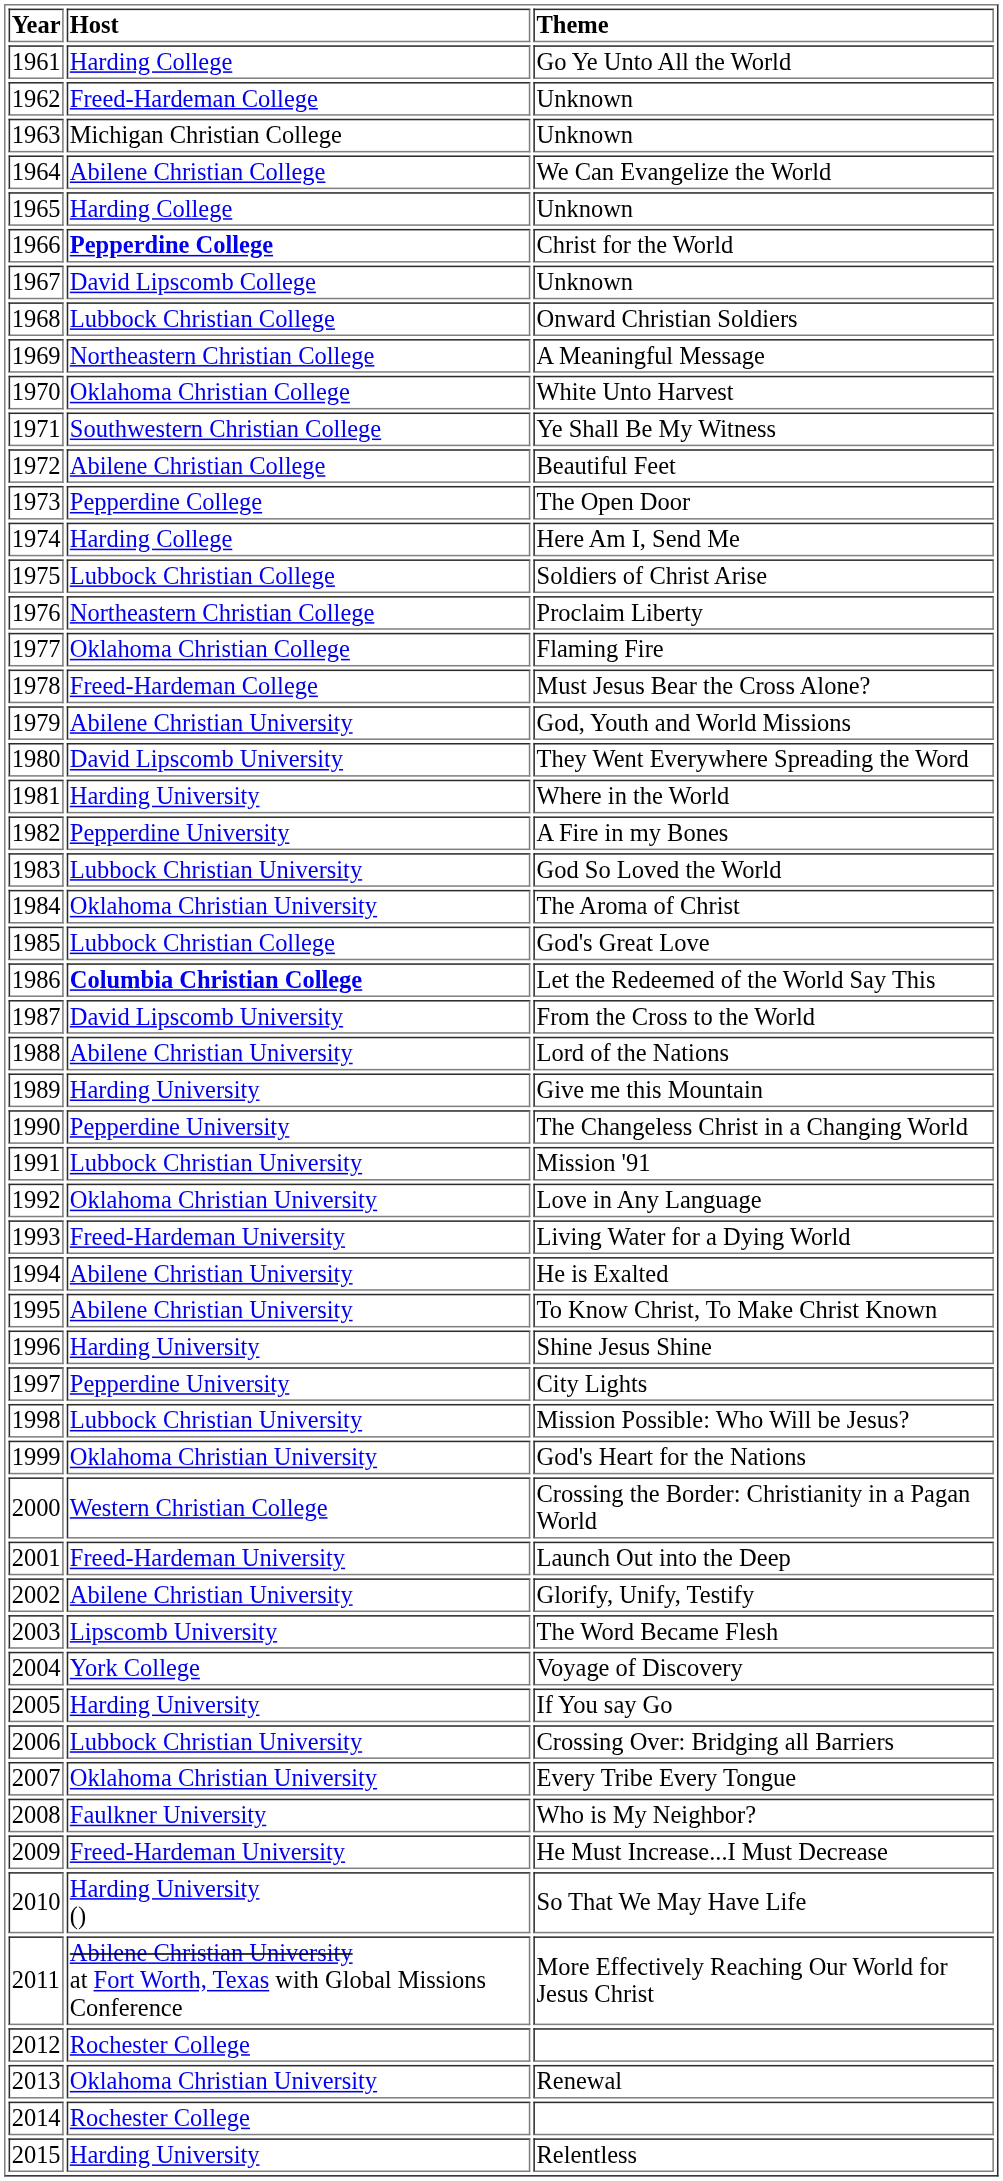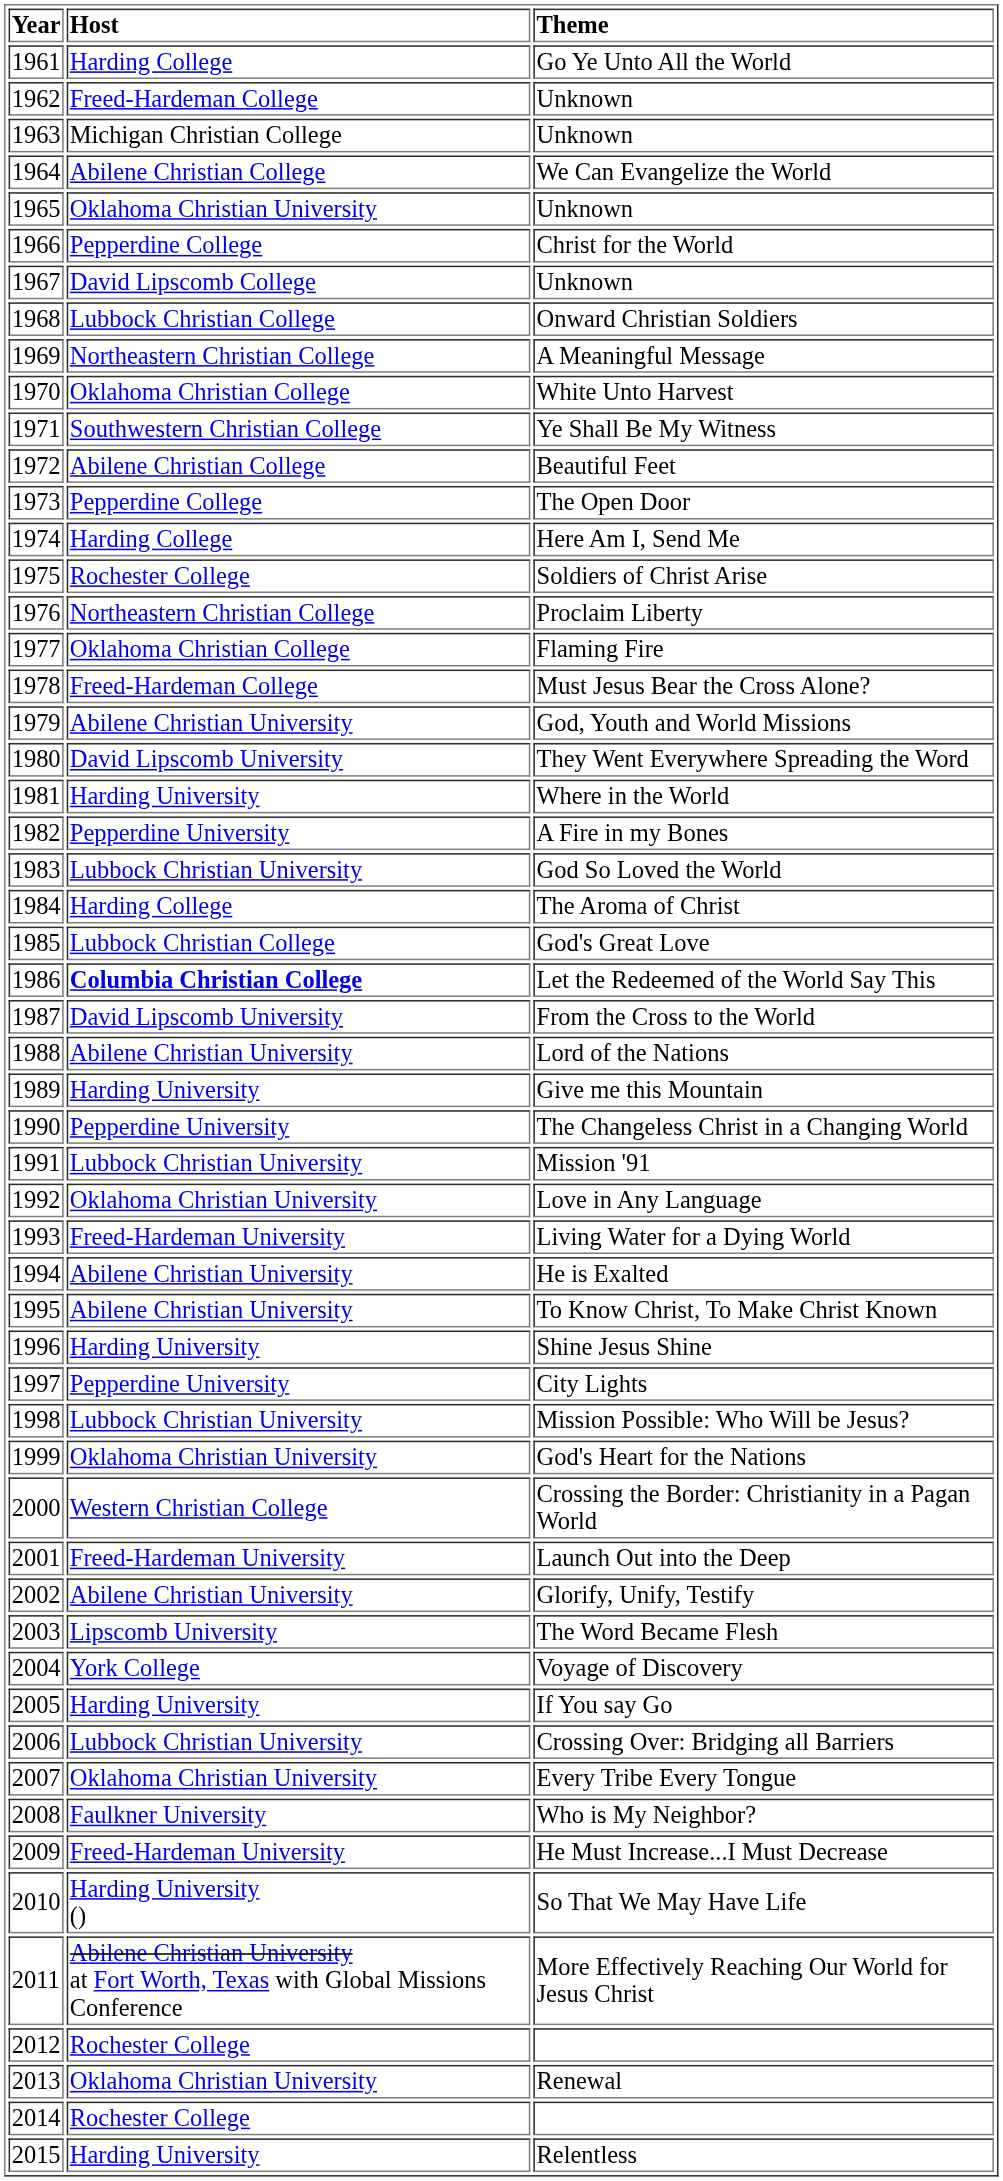 <table style="width:650px;" border="1">
 <tr>
 <td><strong>Year</strong></td>
 <td><strong>Host</strong></td>
 <td><strong>Theme</strong></td>
 </tr>
 <tr>
 <td>1961</td>
 <td><a href='#'>Harding College</a></td>
 <td>Go Ye Unto All the World</td>
 </tr>
 <tr>
 <td>1962</td>
 <td><a href='#'>Freed-Hardeman College</a></td>
 <td>Unknown</td>
 </tr>
 <tr>
 <td>1963</td>
 <td>Michigan Christian College</td>
 <td>Unknown</td>
 </tr>
 <tr>
 <td>1964</td>
 <td><a href='#'>Abilene Christian College</a></td>
 <td>We Can Evangelize the World</td>
 </tr>
 <tr>
 <td>1965</td>
-<td><a href='#'>Harding College</a></td>
+<td><a href='#'>Oklahoma Christian University</a></td>
 <td>Unknown</td>
 </tr>
 <tr>
 <td>1966</td>
-<td><strong><a href='#'>Pepperdine College</a></strong></td>
+<td><a href='#'>Pepperdine College</a></td>
 <td>Christ for the World</td>
 </tr>
 <tr>
 <td>1967</td>
 <td><a href='#'>David Lipscomb College</a></td>
 <td>Unknown</td>
 </tr>
 <tr>
 <td>1968</td>
 <td><a href='#'>Lubbock Christian College</a></td>
 <td>Onward Christian Soldiers</td>
 </tr>
 <tr>
 <td>1969</td>
 <td><a href='#'>Northeastern Christian College</a></td>
 <td>A Meaningful Message</td>
 </tr>
 <tr>
 <td>1970</td>
 <td><a href='#'>Oklahoma Christian College</a></td>
 <td>White Unto Harvest</td>
 </tr>
 <tr>
 <td>1971</td>
 <td><a href='#'>Southwestern Christian College</a></td>
 <td>Ye Shall Be My Witness</td>
 </tr>
 <tr>
 <td>1972</td>
 <td><a href='#'>Abilene Christian College</a></td>
 <td>Beautiful Feet</td>
 </tr>
 <tr>
 <td>1973</td>
 <td><a href='#'>Pepperdine College</a></td>
 <td>The Open Door</td>
 </tr>
 <tr>
 <td>1974</td>
 <td><a href='#'>Harding College</a></td>
 <td>Here Am I, Send Me</td>
 </tr>
 <tr>
 <td>1975</td>
-<td><a href='#'>Lubbock Christian College</a></td>
+<td><a href='#'>Rochester College</a></td>
 <td>Soldiers of Christ Arise</td>
 </tr>
 <tr>
 <td>1976</td>
 <td><a href='#'>Northeastern Christian College</a></td>
 <td>Proclaim Liberty</td>
 </tr>
 <tr>
 <td>1977</td>
 <td><a href='#'>Oklahoma Christian College</a></td>
 <td>Flaming Fire</td>
 </tr>
 <tr>
 <td>1978</td>
 <td><a href='#'>Freed-Hardeman College</a></td>
 <td>Must Jesus Bear the Cross Alone?</td>
 </tr>
 <tr>
 <td>1979</td>
 <td><a href='#'>Abilene Christian University</a></td>
 <td>God, Youth and World Missions</td>
 </tr>
 <tr>
 <td>1980</td>
 <td><a href='#'>David Lipscomb University</a></td>
 <td>They Went Everywhere Spreading the Word</td>
 </tr>
 <tr>
 <td>1981</td>
 <td><a href='#'>Harding University</a></td>
 <td>Where in the World</td>
 </tr>
 <tr>
 <td>1982</td>
 <td><a href='#'>Pepperdine University</a></td>
 <td>A Fire in my Bones</td>
 </tr>
 <tr>
 <td>1983</td>
 <td><a href='#'>Lubbock Christian University</a></td>
 <td>God So Loved the World</td>
 </tr>
 <tr>
 <td>1984</td>
-<td><a href='#'>Oklahoma Christian University</a></td>
+<td><a href='#'>Harding College</a></td>
 <td>The Aroma of Christ</td>
 </tr>
 <tr>
 <td>1985</td>
 <td><a href='#'>Lubbock Christian College</a></td>
 <td>God's Great Love</td>
 </tr>
 <tr>
 <td>1986</td>
 <td><strong><a href='#'>Columbia Christian College</a></strong></td>
 <td>Let the Redeemed of the World Say This</td>
 </tr>
 <tr>
 <td>1987</td>
 <td><a href='#'>David Lipscomb University</a></td>
 <td>From the Cross to the World</td>
 </tr>
 <tr>
 <td>1988</td>
 <td><a href='#'>Abilene Christian University</a></td>
 <td>Lord of the Nations</td>
 </tr>
 <tr>
 <td>1989</td>
 <td><a href='#'>Harding University</a></td>
 <td>Give me this Mountain</td>
 </tr>
 <tr>
 <td>1990</td>
 <td><a href='#'>Pepperdine University</a></td>
 <td>The Changeless Christ in a Changing World</td>
 </tr>
 <tr>
 <td>1991</td>
 <td><a href='#'>Lubbock Christian University</a></td>
 <td>Mission '91</td>
 </tr>
 <tr>
 <td>1992</td>
 <td><a href='#'>Oklahoma Christian University</a></td>
 <td>Love in Any Language</td>
 </tr>
 <tr>
 <td>1993</td>
 <td><a href='#'>Freed-Hardeman University</a></td>
 <td>Living Water for a Dying World</td>
 </tr>
 <tr>
 <td>1994</td>
 <td><a href='#'>Abilene Christian University</a></td>
 <td>He is Exalted</td>
 </tr>
 <tr>
 <td>1995</td>
 <td><a href='#'>Abilene Christian University</a></td>
 <td>To Know Christ, To Make Christ Known</td>
 </tr>
 <tr>
 <td>1996</td>
 <td><a href='#'>Harding University</a></td>
 <td>Shine Jesus Shine</td>
 </tr>
 <tr>
 <td>1997</td>
 <td><a href='#'>Pepperdine University</a></td>
 <td>City Lights</td>
 </tr>
 <tr>
 <td>1998</td>
 <td><a href='#'>Lubbock Christian University</a></td>
 <td>Mission Possible: Who Will be Jesus?</td>
 </tr>
 <tr>
 <td>1999</td>
 <td><a href='#'>Oklahoma Christian University</a></td>
 <td>God's Heart for the Nations</td>
 </tr>
 <tr>
 <td>2000</td>
 <td><a href='#'>Western Christian College</a></td>
 <td>Crossing the Border: Christianity in a Pagan World</td>
 </tr>
 <tr>
 <td>2001</td>
 <td><a href='#'>Freed-Hardeman University</a></td>
 <td>Launch Out into the Deep</td>
 </tr>
 <tr>
 <td>2002</td>
 <td><a href='#'>Abilene Christian University</a></td>
 <td>Glorify, Unify, Testify</td>
 </tr>
 <tr>
 <td>2003</td>
 <td><a href='#'>Lipscomb University</a></td>
 <td>The Word Became Flesh</td>
 </tr>
 <tr>
 <td>2004</td>
 <td><a href='#'>York College</a></td>
 <td>Voyage of Discovery</td>
 </tr>
 <tr>
 <td>2005</td>
 <td><a href='#'>Harding University</a></td>
 <td>If You say Go</td>
 </tr>
 <tr>
 <td>2006</td>
 <td><a href='#'>Lubbock Christian University</a></td>
 <td>Crossing Over: Bridging all Barriers</td>
 </tr>
 <tr>
 <td>2007</td>
 <td><a href='#'>Oklahoma Christian University</a></td>
 <td>Every Tribe Every Tongue</td>
 </tr>
 <tr>
 <td>2008</td>
 <td><a href='#'>Faulkner University</a></td>
 <td>Who is My Neighbor?</td>
 </tr>
 <tr>
 <td>2009</td>
 <td><a href='#'>Freed-Hardeman University</a></td>
 <td>He Must Increase...I Must Decrease</td>
 </tr>
 <tr>
 <td>2010</td>
 <td><a href='#'>Harding University</a><br>()</td>
 <td>So That We May Have Life</td>
 </tr>
 <tr>
 <td>2011</td>
 <td><del><a href='#'>Abilene Christian University</a></del><br> at <a href='#'>Fort Worth, Texas</a> with Global Missions Conference</td>
 <td>More Effectively Reaching Our World for Jesus Christ</td>
 </tr>
 <tr>
 <td>2012</td>
 <td><a href='#'>Rochester College</a></td>
 <td></td>
 </tr>
 <tr>
 <td>2013</td>
 <td><a href='#'>Oklahoma Christian University</a></td>
 <td>Renewal</td>
 </tr>
 <tr>
 <td>2014</td>
 <td><a href='#'>Rochester College</a></td>
 <td></td>
 </tr>
 <tr>
 <td>2015</td>
 <td><a href='#'>Harding University</a></td>
 <td>Relentless</td>
 </tr>
 </table>
